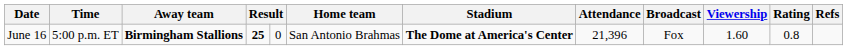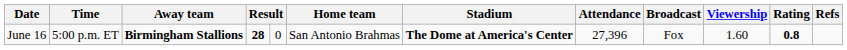 <table class="wikitable" style="text-align:center;">
 <tr>
 <th>Date</th>
 <th>Time<br></th>
 <th>Away team</th>
 <th colspan="2">Result<br></th>
 <th>Home team</th>
 <th>Stadium</th>
 <th>Attendance</th>
 <th>Broadcast</th>
 <th><a href='#'>Viewership</a><br></th>
 <th>Rating<br></th>
 <th>Refs</th>
 </tr>
 <tr>
 <td>June 16</td>
 <td>5:00 p.m. ET</td>
 <td><strong>Birmingham Stallions</strong></td>
-<td><strong>25</strong></td>
+<td><strong>28</strong></td>
 <td>0</td>
 <td>San Antonio Brahmas</td>
 <td><strong>The Dome at America's Center</strong></td>
-<td>21,396</td>
+<td>27,396</td>
 <td>Fox</td>
 <td>1.60</td>
-<td>0.8</td>
+<td><strong>0.8</strong></td>
 <td></td>
 </tr>
 </table>
